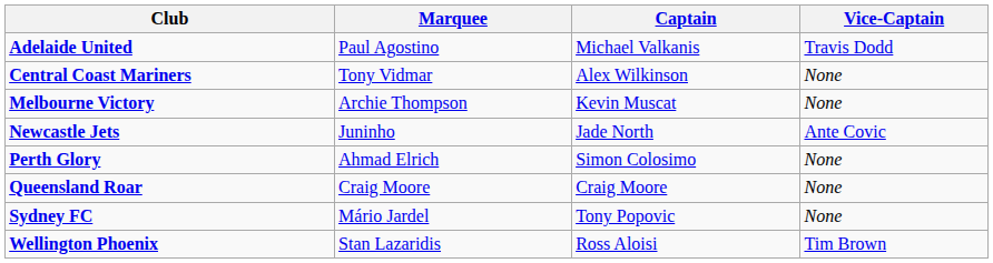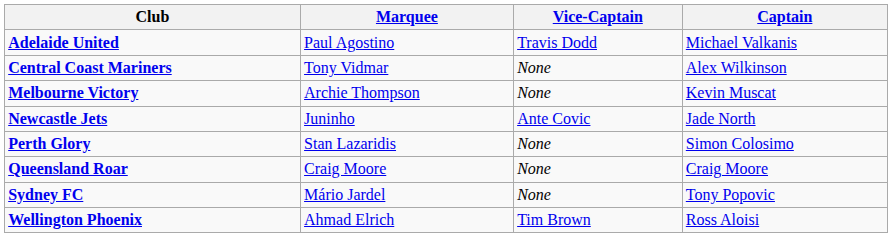 <table class="wikitable" style="width:100%">
 <tr>
 <th>Club</th>
 <th><a href='#'>Marquee</a></th>
+<th><a href='#'>Vice-Captain</a></th>
 <th><a href='#'>Captain</a></th>
-<th><a href='#'>Vice-Captain</a></th>
 </tr>
 <tr style="vertical-align:top;">
 <td><strong><a href='#'>Adelaide United</a></strong></td>
 <td> <a href='#'>Paul Agostino</a></td>
+<td> <a href='#'>Travis Dodd</a></td>
 <td> <a href='#'>Michael Valkanis</a></td>
-<td> <a href='#'>Travis Dodd</a></td>
 </tr>
 <tr style="vertical-align:top;">
 <td><strong><a href='#'>Central Coast Mariners</a></strong></td>
 <td> <a href='#'>Tony Vidmar</a></td>
+<td><em>None</em></td>
 <td> <a href='#'>Alex Wilkinson</a></td>
-<td><em>None</em></td>
 </tr>
 <tr style="vertical-align:top;">
 <td><strong><a href='#'>Melbourne Victory</a></strong></td>
 <td> <a href='#'>Archie Thompson</a></td>
+<td><em>None</em></td>
 <td> <a href='#'>Kevin Muscat</a></td>
-<td><em>None</em></td>
 </tr>
 <tr style="vertical-align:top;">
 <td><strong><a href='#'>Newcastle Jets</a></strong></td>
 <td> <a href='#'>Juninho</a></td>
+<td> <a href='#'>Ante Covic</a></td>
 <td> <a href='#'>Jade North</a></td>
-<td> <a href='#'>Ante Covic</a></td>
 </tr>
 <tr style="vertical-align:top;">
 <td><strong><a href='#'>Perth Glory</a></strong></td>
-<td> <a href='#'>Ahmad Elrich</a></td>
+<td> <a href='#'>Stan Lazaridis</a></td>
+<td><em>None</em></td>
 <td> <a href='#'>Simon Colosimo</a></td>
-<td><em>None</em></td>
 </tr>
 <tr style="vertical-align:top;">
 <td><strong><a href='#'>Queensland Roar</a></strong></td>
 <td> <a href='#'>Craig Moore</a></td>
+<td><em>None</em></td>
 <td> <a href='#'>Craig Moore</a></td>
-<td><em>None</em></td>
 </tr>
 <tr style="vertical-align:top;">
 <td><strong><a href='#'>Sydney FC</a></strong></td>
 <td> <a href='#'>Mário Jardel</a></td>
+<td><em>None</em></td>
 <td> <a href='#'>Tony Popovic</a></td>
-<td><em>None</em></td>
 </tr>
 <tr style="vertical-align:top;">
 <td><strong><a href='#'>Wellington Phoenix</a></strong></td>
-<td> <a href='#'>Stan Lazaridis</a></td>
+<td> <a href='#'>Ahmad Elrich</a></td>
+<td> <a href='#'>Tim Brown</a></td>
 <td> <a href='#'>Ross Aloisi</a></td>
-<td> <a href='#'>Tim Brown</a></td>
 </tr>
 </table>
